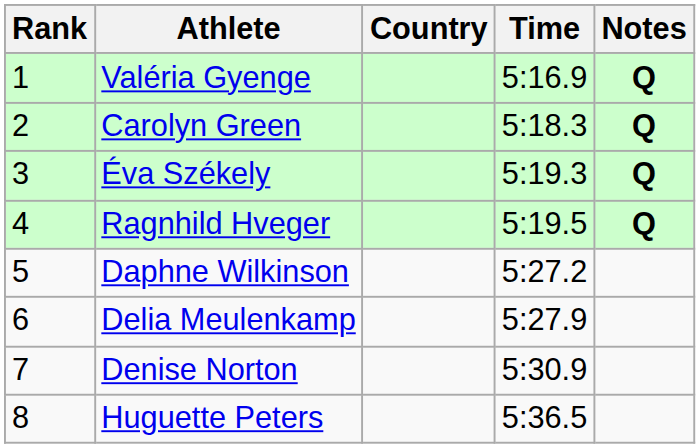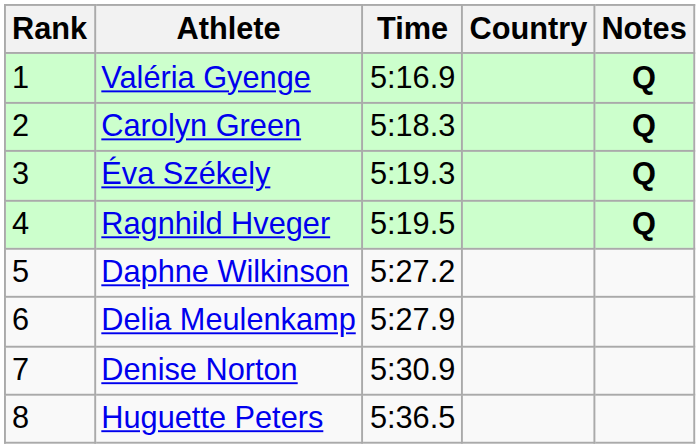 <table class="wikitable">
 <tr>
 <th>Rank</th>
 <th>Athlete</th>
+<th>Time</th>
 <th>Country</th>
-<th>Time</th>
 <th>Notes</th>
 </tr>
 <tr bgcolor=#CCFFCC>
 <td>1</td>
 <td><a href='#'>Valéria Gyenge</a></td>
+<td>5:16.9</td>
 <td></td>
-<td>5:16.9</td>
 <td align=center><strong>Q</strong></td>
 </tr>
 <tr bgcolor=#CCFFCC>
 <td>2</td>
 <td><a href='#'>Carolyn Green</a></td>
+<td>5:18.3</td>
 <td></td>
-<td>5:18.3</td>
 <td align=center><strong>Q</strong></td>
 </tr>
 <tr bgcolor=#CCFFCC>
 <td>3</td>
 <td><a href='#'>Éva Székely</a></td>
+<td>5:19.3</td>
 <td></td>
-<td>5:19.3</td>
 <td align=center><strong>Q</strong></td>
 </tr>
 <tr bgcolor=#CCFFCC>
 <td>4</td>
 <td><a href='#'>Ragnhild Hveger</a></td>
+<td>5:19.5</td>
 <td></td>
-<td>5:19.5</td>
 <td align=center><strong>Q</strong></td>
 </tr>
 <tr>
 <td>5</td>
 <td><a href='#'>Daphne Wilkinson</a></td>
+<td>5:27.2</td>
 <td></td>
-<td>5:27.2</td>
 <td></td>
 </tr>
 <tr>
 <td>6</td>
 <td><a href='#'>Delia Meulenkamp</a></td>
+<td>5:27.9</td>
 <td></td>
-<td>5:27.9</td>
 <td></td>
 </tr>
 <tr>
 <td>7</td>
 <td><a href='#'>Denise Norton</a></td>
+<td>5:30.9</td>
 <td></td>
-<td>5:30.9</td>
 <td></td>
 </tr>
 <tr>
 <td>8</td>
 <td><a href='#'>Huguette Peters</a></td>
+<td>5:36.5</td>
 <td></td>
-<td>5:36.5</td>
 <td></td>
 </tr>
 </table>
